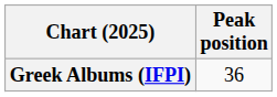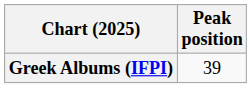 <table class="wikitable sortable plainrowheaders" style="text-align:center">
 <tr>
 <th scope="col">Chart (2025)</th>
 <th scope="col">Peak<br>position</th>
 </tr>
 <tr>
 <th scope="row">Greek Albums (<a href='#'>IFPI</a>)</th>
-<td>36</td>
+<td>39</td>
 </tr>
 </table>
